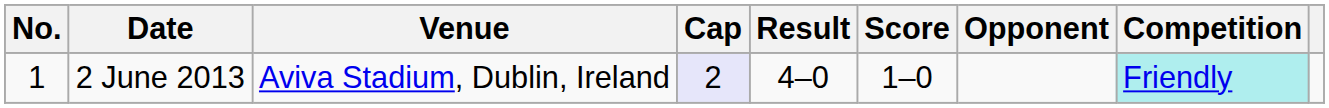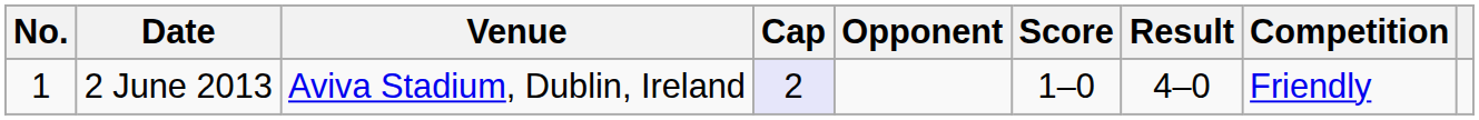 <table class="wikitable">
 <tr>
 <th scope=col>No.</th>
 <th scope=col>Date</th>
 <th scope=col>Venue</th>
 <th scope=col>Cap</th>
+<th scope=col>Opponent</th>
+<th scope=col>Score</th>
 <th scope=col>Result</th>
-<th scope=col>Score</th>
-<th scope=col>Opponent</th>
 <th scope=col>Competition</th>
 <th scope=col class=unsortable></th>
 </tr>
 <tr>
 <td align=center>1</td>
 <td>2 June 2013</td>
 <td><a href='#'>Aviva Stadium</a>, Dublin, Ireland</td>
 <td align=center style="background: lavender;">2</td>
+<td></td>
+<td align=center>1–0</td>
 <td align=center>4–0</td>
-<td align=center>1–0</td>
-<td></td>
-<td style="background: paleturquoise;"><a href='#'>Friendly</a></td>
+<td><a href='#'>Friendly</a></td>
 <td align=center></td>
 </tr>
 </table>
